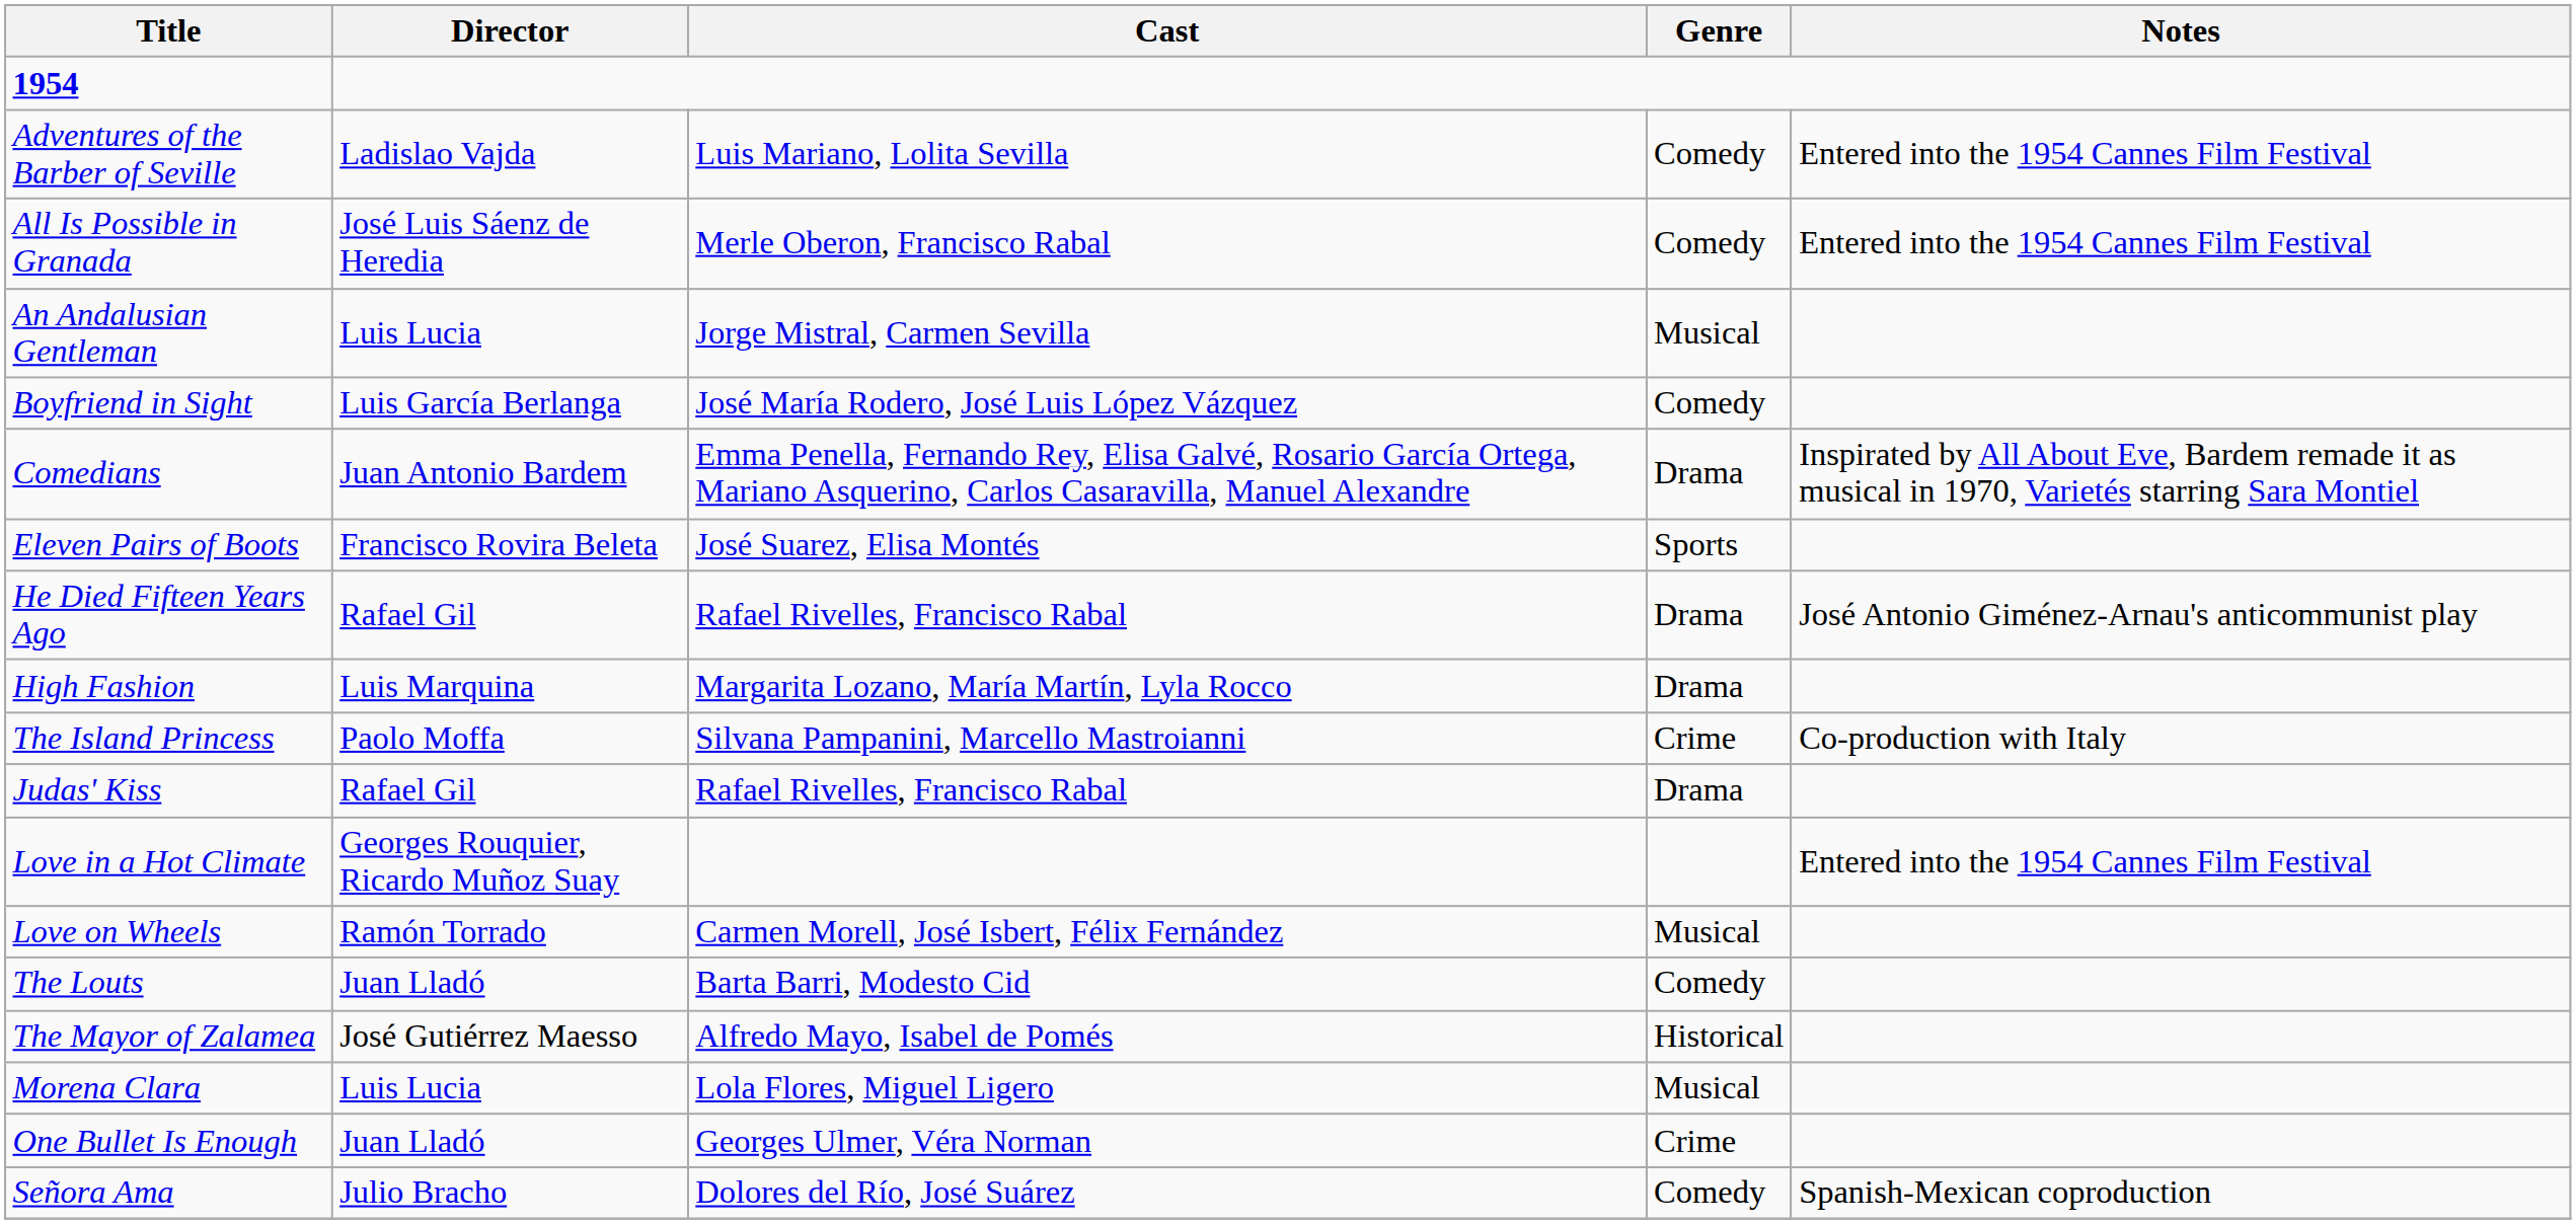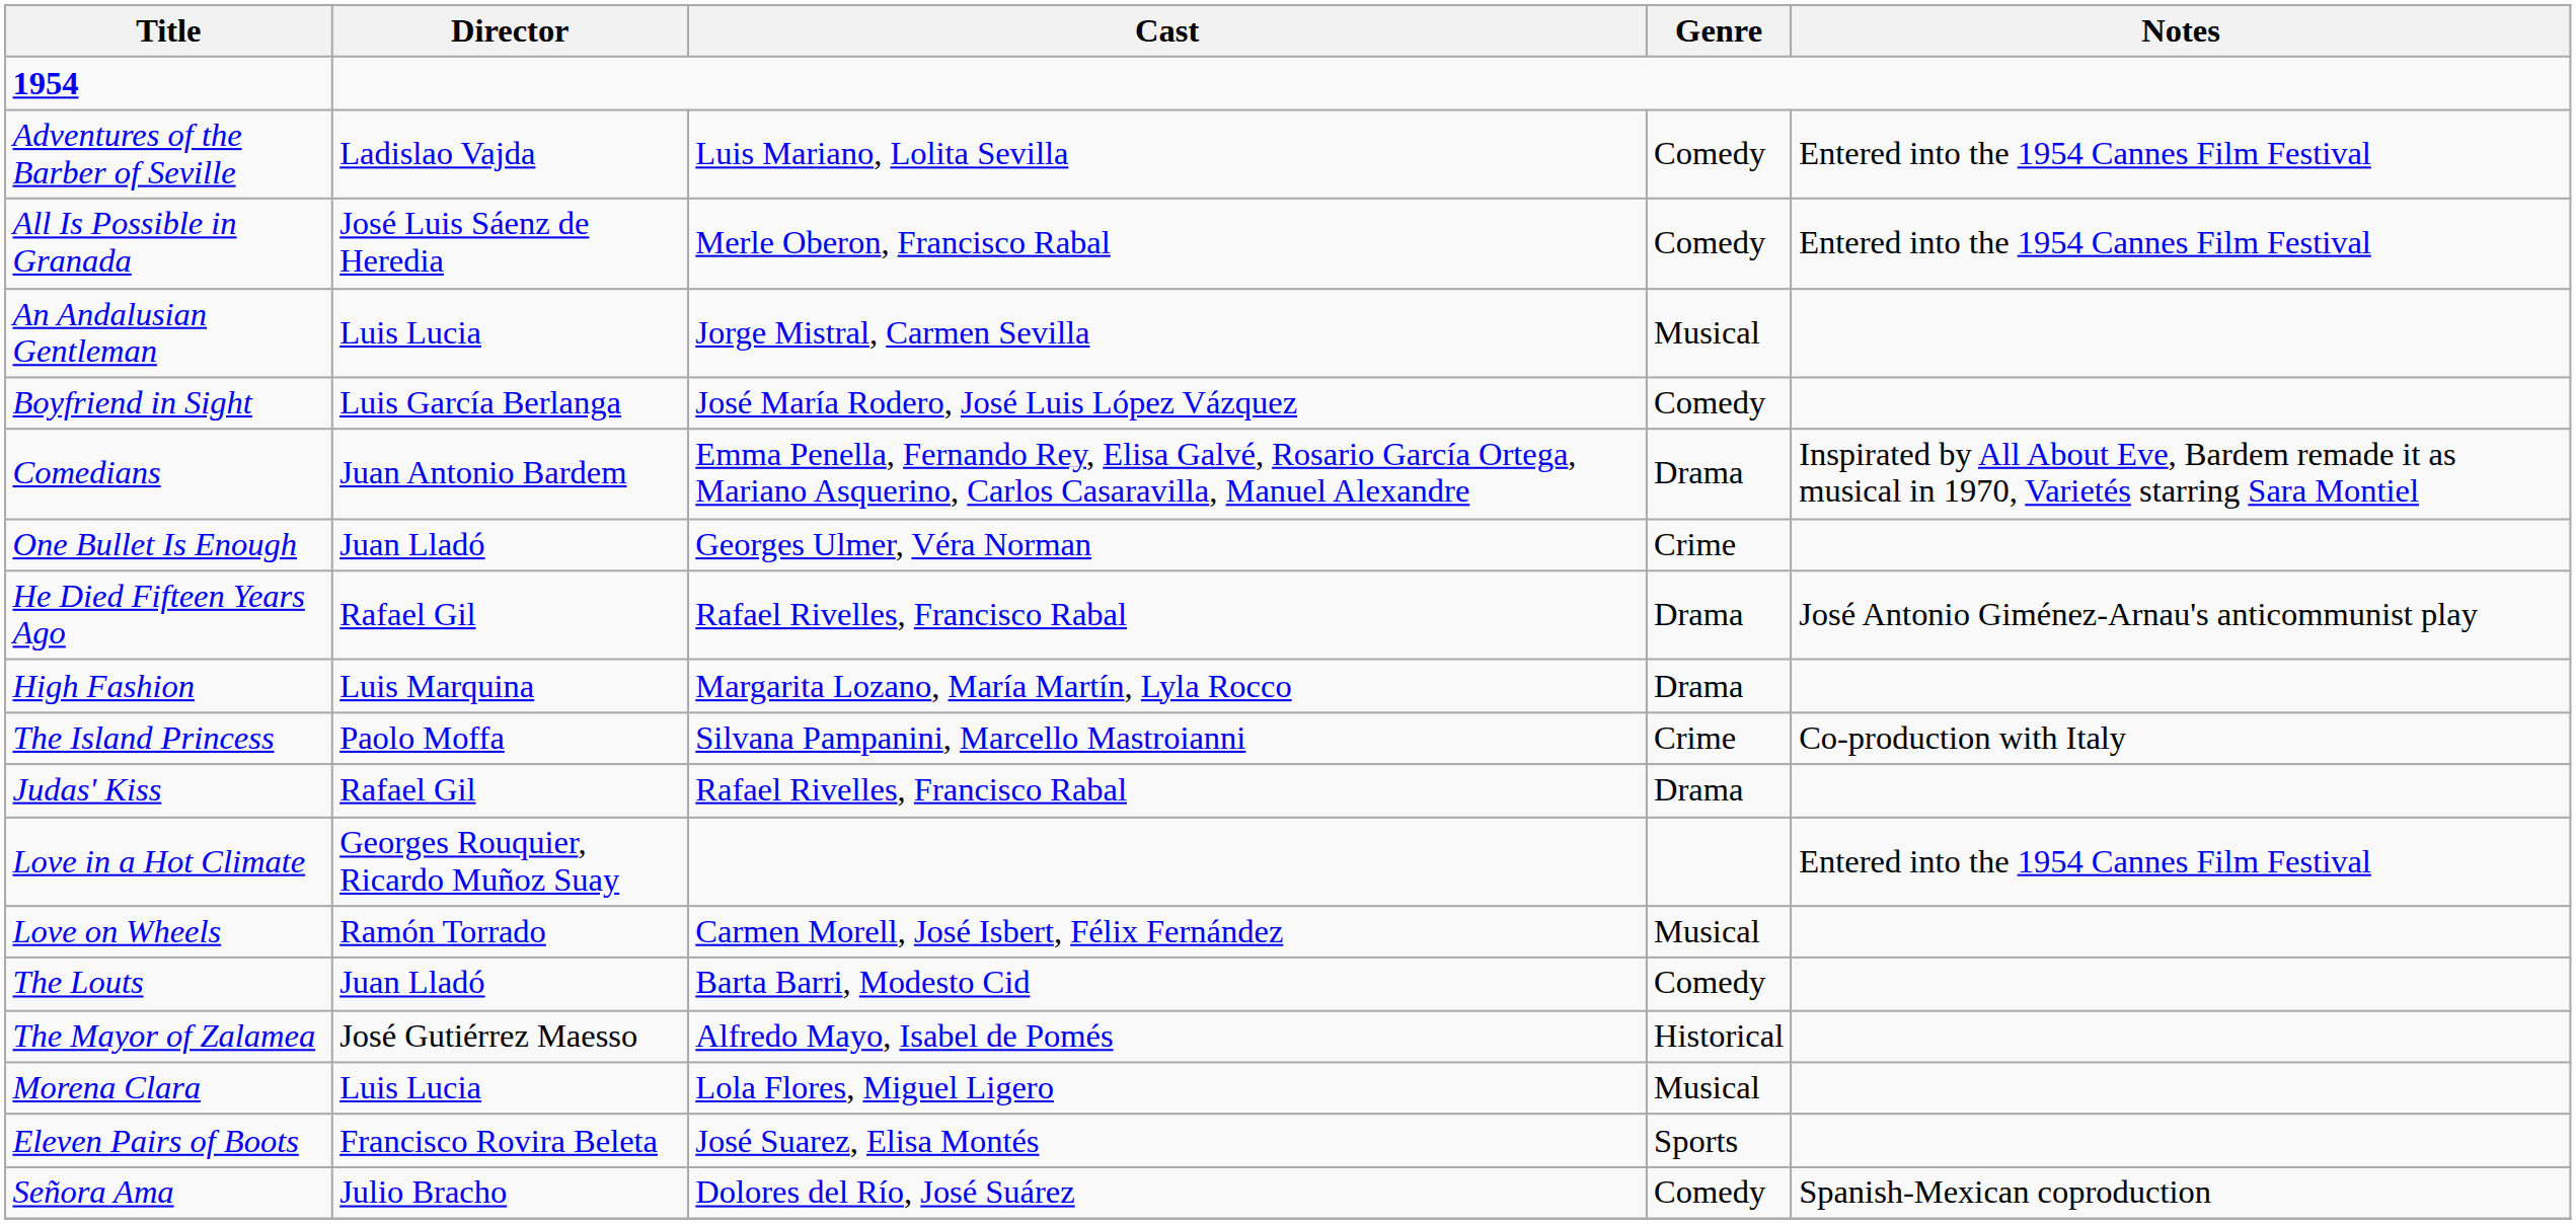 <table class="wikitable">
 <tr>
 <th>Title</th>
 <th>Director</th>
 <th>Cast</th>
 <th>Genre</th>
 <th>Notes</th>
 </tr>
 <tr>
 <td><strong><a href='#'>1954</a></strong></td>
 </tr>
 <tr>
 <td><em><a href='#'>Adventures of the Barber of Seville</a></em></td>
 <td><a href='#'>Ladislao Vajda</a></td>
 <td><a href='#'>Luis Mariano</a>, <a href='#'>Lolita Sevilla</a></td>
 <td>Comedy</td>
 <td>Entered into the <a href='#'>1954 Cannes Film Festival</a></td>
 </tr>
 <tr>
 <td><em><a href='#'>All Is Possible in Granada</a></em></td>
 <td><a href='#'>José Luis Sáenz de Heredia</a></td>
 <td><a href='#'>Merle Oberon</a>, <a href='#'>Francisco Rabal</a></td>
 <td>Comedy</td>
 <td>Entered into the <a href='#'>1954 Cannes Film Festival</a></td>
 </tr>
 <tr>
 <td><em><a href='#'>An Andalusian Gentleman</a></em></td>
 <td><a href='#'>Luis Lucia</a></td>
 <td><a href='#'>Jorge Mistral</a>, <a href='#'>Carmen Sevilla</a></td>
 <td>Musical</td>
 <td></td>
 </tr>
 <tr>
 <td><em><a href='#'>Boyfriend in Sight</a></em></td>
 <td><a href='#'>Luis García Berlanga</a></td>
 <td><a href='#'>José María Rodero</a>, <a href='#'>José Luis López Vázquez</a></td>
 <td>Comedy</td>
 <td></td>
 </tr>
 <tr>
 <td><em><a href='#'>Comedians</a></em></td>
 <td><a href='#'>Juan Antonio Bardem</a></td>
 <td><a href='#'>Emma Penella</a>, <a href='#'>Fernando Rey</a>, <a href='#'>Elisa Galvé</a>, <a href='#'>Rosario García Ortega</a>, <a href='#'>Mariano Asquerino</a>, <a href='#'>Carlos Casaravilla</a>, <a href='#'>Manuel Alexandre</a></td>
 <td>Drama</td>
 <td>Inspirated by <a href='#'>All About Eve</a>, Bardem remade it as musical in 1970, <a href='#'>Varietés</a> starring <a href='#'>Sara Montiel</a></td>
 </tr>
 <tr>
-<td><em><a href='#'>Eleven Pairs of Boots</a></em></td>
-<td><a href='#'>Francisco Rovira Beleta</a></td>
-<td><a href='#'>José Suarez</a>, <a href='#'>Elisa Montés</a></td>
-<td>Sports</td>
+<td><em><a href='#'>One Bullet Is Enough</a></em></td>
+<td><a href='#'>Juan Lladó </a></td>
+<td><a href='#'>Georges Ulmer</a>, <a href='#'>Véra Norman</a></td>
+<td>Crime</td>
 <td></td>
 </tr>
 <tr>
 <td><em><a href='#'>He Died Fifteen Years Ago</a></em></td>
 <td><a href='#'>Rafael Gil</a></td>
 <td><a href='#'>Rafael Rivelles</a>, <a href='#'>Francisco Rabal</a></td>
 <td>Drama</td>
 <td>José Antonio Giménez-Arnau's anticommunist play</td>
 </tr>
 <tr>
 <td><em><a href='#'>High Fashion</a></em></td>
 <td><a href='#'>Luis Marquina</a></td>
 <td><a href='#'>Margarita Lozano</a>, <a href='#'>María Martín</a>, <a href='#'>Lyla Rocco</a></td>
 <td>Drama</td>
 <td></td>
 </tr>
 <tr>
 <td><em><a href='#'>The Island Princess</a></em></td>
 <td><a href='#'>Paolo Moffa </a></td>
 <td><a href='#'>Silvana Pampanini</a>, <a href='#'>Marcello Mastroianni</a></td>
 <td>Crime</td>
 <td>Co-production with Italy</td>
 </tr>
 <tr>
 <td><em><a href='#'>Judas' Kiss</a></em></td>
 <td><a href='#'>Rafael Gil</a></td>
 <td><a href='#'>Rafael Rivelles</a>, <a href='#'>Francisco Rabal</a></td>
 <td>Drama</td>
 <td></td>
 </tr>
 <tr>
 <td><em><a href='#'>Love in a Hot Climate</a></em></td>
 <td><a href='#'>Georges Rouquier</a>, <a href='#'>Ricardo Muñoz Suay</a></td>
 <td></td>
 <td></td>
 <td>Entered into the <a href='#'>1954 Cannes Film Festival</a></td>
 </tr>
 <tr>
 <td><em><a href='#'>Love on Wheels</a></em></td>
 <td><a href='#'>Ramón Torrado</a></td>
 <td><a href='#'>Carmen Morell</a>, <a href='#'>José Isbert</a>, <a href='#'>Félix Fernández</a></td>
 <td>Musical</td>
 <td></td>
 </tr>
 <tr>
 <td><em><a href='#'>The Louts</a></em></td>
 <td><a href='#'>Juan Lladó</a></td>
 <td><a href='#'>Barta Barri</a>, <a href='#'>Modesto Cid</a></td>
 <td>Comedy</td>
 <td></td>
 </tr>
 <tr>
 <td><em><a href='#'>The Mayor of Zalamea</a></em></td>
 <td>José Gutiérrez Maesso</td>
 <td><a href='#'>Alfredo Mayo</a>, <a href='#'>Isabel de Pomés</a></td>
 <td>Historical</td>
 <td></td>
 </tr>
 <tr>
 <td><em><a href='#'>Morena Clara</a></em></td>
 <td><a href='#'>Luis Lucia</a></td>
 <td><a href='#'>Lola Flores</a>, <a href='#'>Miguel Ligero</a></td>
 <td>Musical</td>
 <td></td>
 </tr>
 <tr>
-<td><em><a href='#'>One Bullet Is Enough</a></em></td>
-<td><a href='#'>Juan Lladó </a></td>
-<td><a href='#'>Georges Ulmer</a>, <a href='#'>Véra Norman</a></td>
-<td>Crime</td>
+<td><em><a href='#'>Eleven Pairs of Boots</a></em></td>
+<td><a href='#'>Francisco Rovira Beleta</a></td>
+<td><a href='#'>José Suarez</a>, <a href='#'>Elisa Montés</a></td>
+<td>Sports</td>
 <td></td>
 </tr>
 <tr>
 <td><em><a href='#'>Señora Ama</a></em></td>
 <td><a href='#'>Julio Bracho</a></td>
 <td><a href='#'>Dolores del Río</a>, <a href='#'>José Suárez</a></td>
 <td>Comedy</td>
 <td>Spanish-Mexican coproduction</td>
 </tr>
 <tr>
 </tr>
 </table>
